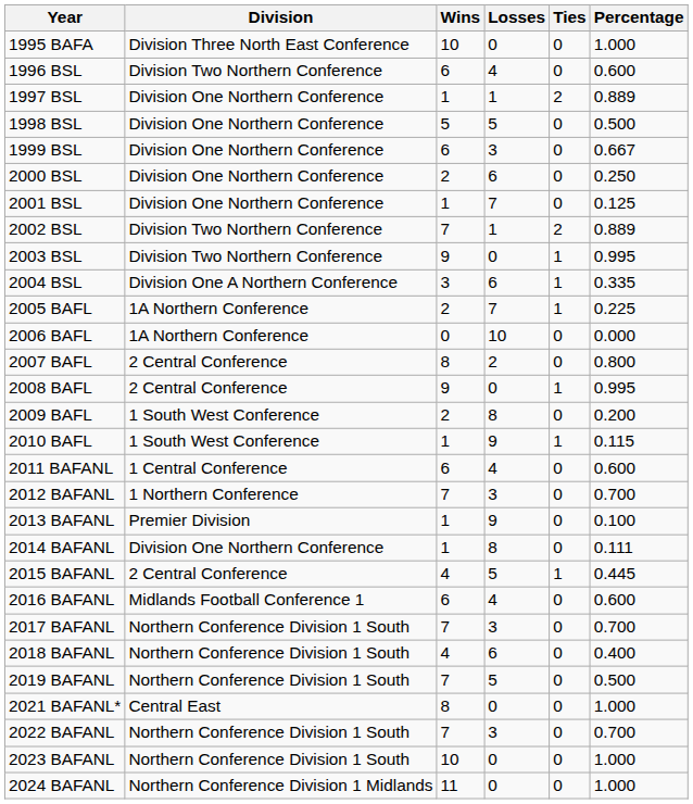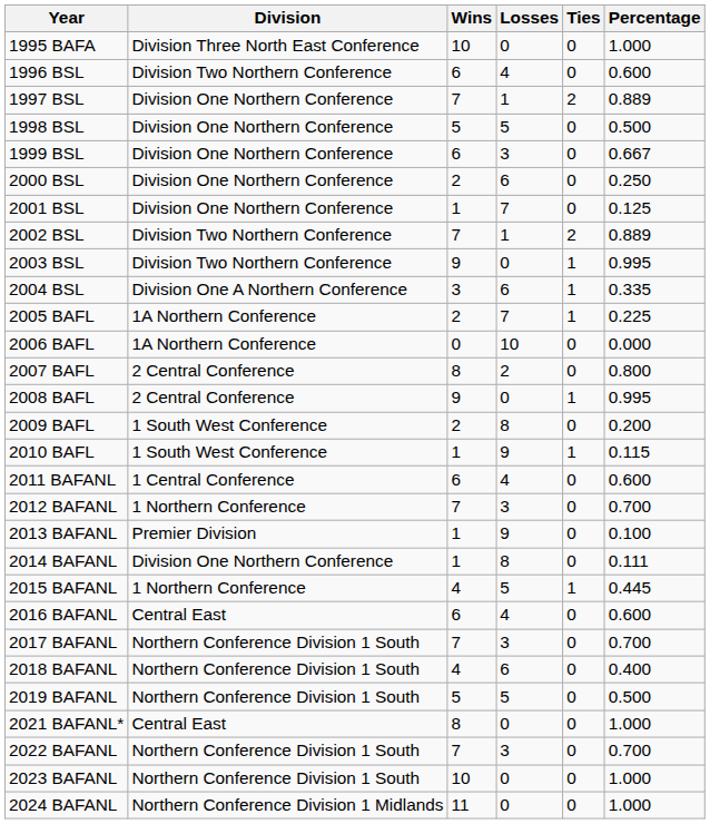 <table class="wikitable">
 <tr>
 <th>Year</th>
 <th>Division</th>
 <th>Wins</th>
 <th>Losses</th>
 <th>Ties</th>
 <th>Percentage</th>
 </tr>
 <tr>
 <td>1995 BAFA</td>
 <td>Division Three North East Conference</td>
 <td>10</td>
 <td>0</td>
 <td>0</td>
 <td>1.000</td>
 </tr>
 <tr>
 <td>1996 BSL</td>
 <td>Division Two Northern Conference</td>
 <td>6</td>
 <td>4</td>
 <td>0</td>
 <td>0.600</td>
 </tr>
 <tr>
 <td>1997 BSL</td>
 <td>Division One Northern Conference</td>
-<td>1</td>
+<td>7</td>
 <td>1</td>
 <td>2</td>
 <td>0.889</td>
 </tr>
 <tr>
 <td>1998 BSL</td>
 <td>Division One Northern Conference</td>
 <td>5</td>
 <td>5</td>
 <td>0</td>
 <td>0.500</td>
 </tr>
 <tr>
 <td>1999 BSL</td>
 <td>Division One Northern Conference</td>
 <td>6</td>
 <td>3</td>
 <td>0</td>
 <td>0.667</td>
 </tr>
 <tr>
 <td>2000 BSL</td>
 <td>Division One Northern Conference</td>
 <td>2</td>
 <td>6</td>
 <td>0</td>
 <td>0.250</td>
 </tr>
 <tr>
 <td>2001 BSL</td>
 <td>Division One Northern Conference</td>
 <td>1</td>
 <td>7</td>
 <td>0</td>
 <td>0.125</td>
 </tr>
 <tr>
 <td>2002 BSL</td>
 <td>Division Two Northern Conference</td>
 <td>7</td>
 <td>1</td>
 <td>2</td>
 <td>0.889</td>
 </tr>
 <tr>
 <td>2003 BSL</td>
 <td>Division Two Northern Conference</td>
 <td>9</td>
 <td>0</td>
 <td>1</td>
 <td>0.995</td>
 </tr>
 <tr>
 <td>2004 BSL</td>
 <td>Division One A Northern Conference</td>
 <td>3</td>
 <td>6</td>
 <td>1</td>
 <td>0.335</td>
 </tr>
 <tr>
 <td>2005 BAFL</td>
 <td>1A Northern Conference</td>
 <td>2</td>
 <td>7</td>
 <td>1</td>
 <td>0.225</td>
 </tr>
 <tr>
 <td>2006 BAFL</td>
 <td>1A Northern Conference</td>
 <td>0</td>
 <td>10</td>
 <td>0</td>
 <td>0.000</td>
 </tr>
 <tr>
 <td>2007 BAFL</td>
 <td>2 Central Conference</td>
 <td>8</td>
 <td>2</td>
 <td>0</td>
 <td>0.800</td>
 </tr>
 <tr>
 <td>2008 BAFL</td>
 <td>2 Central Conference</td>
 <td>9</td>
 <td>0</td>
 <td>1</td>
 <td>0.995</td>
 </tr>
 <tr>
 <td>2009 BAFL</td>
 <td>1 South West Conference</td>
 <td>2</td>
 <td>8</td>
 <td>0</td>
 <td>0.200</td>
 </tr>
 <tr>
 <td>2010 BAFL</td>
 <td>1 South West Conference</td>
 <td>1</td>
 <td>9</td>
 <td>1</td>
 <td>0.115</td>
 </tr>
 <tr>
 <td>2011 BAFANL</td>
 <td>1 Central Conference</td>
 <td>6</td>
 <td>4</td>
 <td>0</td>
 <td>0.600</td>
 </tr>
 <tr>
 <td>2012 BAFANL</td>
 <td>1 Northern Conference</td>
 <td>7</td>
 <td>3</td>
 <td>0</td>
 <td>0.700</td>
 </tr>
 <tr>
 <td>2013 BAFANL</td>
 <td>Premier Division</td>
 <td>1</td>
 <td>9</td>
 <td>0</td>
 <td>0.100</td>
 </tr>
 <tr>
 <td>2014 BAFANL</td>
 <td>Division One Northern Conference</td>
 <td>1</td>
 <td>8</td>
 <td>0</td>
 <td>0.111</td>
 </tr>
 <tr>
 <td>2015 BAFANL</td>
-<td>2 Central Conference</td>
+<td>1 Northern Conference</td>
 <td>4</td>
 <td>5</td>
 <td>1</td>
 <td>0.445</td>
 </tr>
 <tr>
 <td>2016 BAFANL</td>
-<td>Midlands Football Conference 1</td>
+<td>Central East</td>
 <td>6</td>
 <td>4</td>
 <td>0</td>
 <td>0.600</td>
 </tr>
 <tr>
 <td>2017 BAFANL</td>
 <td>Northern Conference Division 1 South</td>
 <td>7</td>
 <td>3</td>
 <td>0</td>
 <td>0.700</td>
 </tr>
 <tr>
 <td>2018 BAFANL</td>
 <td>Northern Conference Division 1 South</td>
 <td>4</td>
 <td>6</td>
 <td>0</td>
 <td>0.400</td>
 </tr>
 <tr>
 <td>2019 BAFANL</td>
 <td>Northern Conference Division 1 South</td>
-<td>7</td>
+<td>5</td>
 <td>5</td>
 <td>0</td>
 <td>0.500</td>
 </tr>
 <tr>
 <td>2021 BAFANL*</td>
 <td>Central East</td>
 <td>8</td>
 <td>0</td>
 <td>0</td>
 <td>1.000</td>
 </tr>
 <tr>
 <td>2022 BAFANL</td>
 <td>Northern Conference Division 1 South</td>
 <td>7</td>
 <td>3</td>
 <td>0</td>
 <td>0.700</td>
 </tr>
 <tr>
 <td>2023 BAFANL</td>
 <td>Northern Conference Division 1 South</td>
 <td>10</td>
 <td>0</td>
 <td>0</td>
 <td>1.000</td>
 </tr>
 <tr>
 <td>2024 BAFANL</td>
 <td>Northern Conference Division 1 Midlands</td>
 <td>11</td>
 <td>0</td>
 <td>0</td>
 <td>1.000</td>
 </tr>
 </table>
